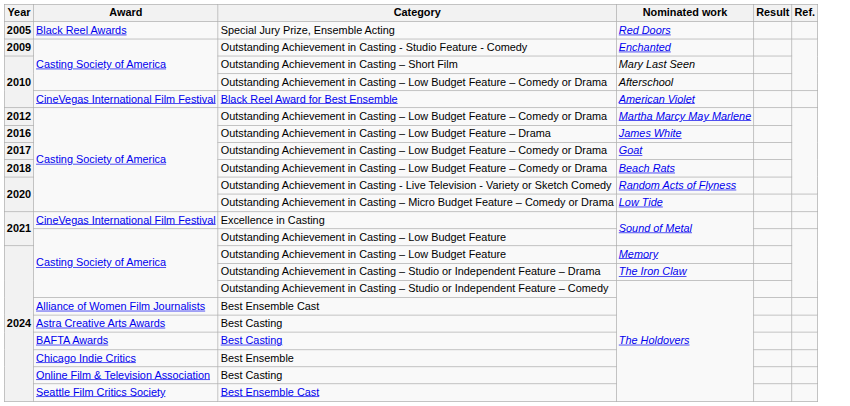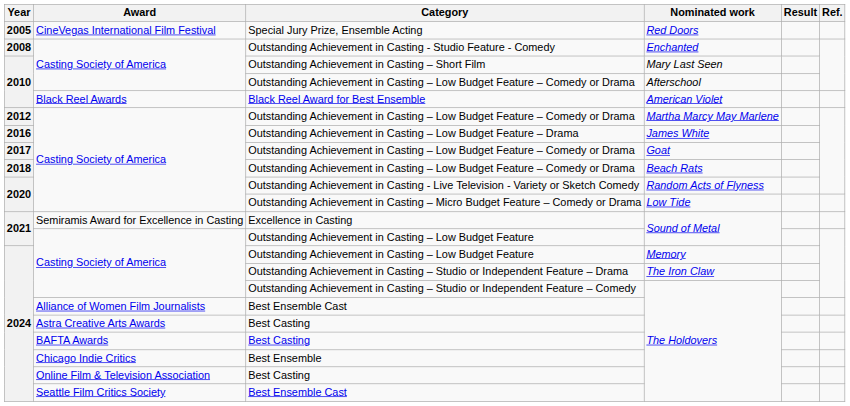 <table class="wikitable unsortable">
 <tr>
 <th>Year</th>
 <th>Award</th>
 <th>Category</th>
 <th>Nominated work</th>
 <th>Result</th>
 <th>Ref.</th>
 </tr>
 <tr>
 <th scope="row">2005</th>
-<td><a href='#'>Black Reel Awards</a></td>
+<td><a href='#'>CineVegas International Film Festival</a></td>
 <td>Special Jury Prize, Ensemble Acting</td>
 <td><em><a href='#'>Red Doors</a></em></td>
 <td></td>
 <td align="center"></td>
 </tr>
 <tr>
-<th scope="row">2009</th>
+<th scope="row">2008</th>
 <td rowspan="3"><a href='#'>Casting Society of America</a></td>
 <td>Outstanding Achievement in Casting - Studio Feature - Comedy</td>
 <td><em><a href='#'>Enchanted</a></em></td>
 <td></td>
 <td align="center" rowspan="3"></td>
 </tr>
 <tr>
 <th scope="row" rowspan="3">2010</th>
 <td>Outstanding Achievement in Casting – Short Film</td>
 <td><em>Mary Last Seen</em></td>
 <td></td>
 </tr>
 <tr>
 <td>Outstanding Achievement in Casting – Low Budget Feature – Comedy or Drama</td>
 <td><em>Afterschool</em></td>
 <td></td>
 </tr>
 <tr>
-<td><a href='#'>CineVegas International Film Festival</a></td>
+<td><a href='#'>Black Reel Awards</a></td>
 <td><a href='#'>Black Reel Award for Best Ensemble</a></td>
 <td><em><a href='#'>American Violet</a></em></td>
 <td></td>
 <td align="center"></td>
 </tr>
 <tr>
 <th scope="row">2012</th>
 <td rowspan="6"><a href='#'>Casting Society of America</a></td>
 <td>Outstanding Achievement in Casting – Low Budget Feature – Comedy or Drama</td>
 <td><em><a href='#'>Martha Marcy May Marlene</a></em></td>
 <td></td>
 <td rowspan="5" align="center"></td>
 </tr>
 <tr>
 <th scope="row">2016</th>
 <td>Outstanding Achievement in Casting – Low Budget Feature – Drama</td>
 <td><em><a href='#'>James White</a></em></td>
 <td></td>
 </tr>
 <tr>
 <th scope="row">2017</th>
 <td>Outstanding Achievement in Casting – Low Budget Feature – Comedy or Drama</td>
 <td><em><a href='#'>Goat</a></em></td>
 <td></td>
 </tr>
 <tr>
 <th scope="row">2018</th>
 <td>Outstanding Achievement in Casting – Low Budget Feature – Comedy or Drama</td>
 <td><em><a href='#'>Beach Rats</a></em></td>
 <td></td>
 </tr>
 <tr>
 <th scope="row" rowspan="2">2020</th>
 <td>Outstanding Achievement in Casting - Live Television - Variety or Sketch Comedy</td>
 <td><em><a href='#'>Random Acts of Flyness</a></em></td>
 <td></td>
 </tr>
 <tr>
 <td>Outstanding Achievement in Casting – Micro Budget Feature – Comedy or Drama</td>
 <td><em><a href='#'>Low Tide</a></em></td>
 <td></td>
 <td align="center"></td>
 </tr>
 <tr>
 <th scope="row" rowspan="2">2021</th>
-<td><a href='#'>CineVegas International Film Festival</a></td>
+<td>Semiramis Award for Excellence in Casting</td>
 <td>Excellence in Casting</td>
 <td rowspan="2"><em><a href='#'>Sound of Metal</a></em></td>
 <td></td>
 <td align="center"></td>
 </tr>
 <tr>
 <td rowspan="4"><a href='#'>Casting Society of America</a></td>
 <td>Outstanding Achievement in Casting – Low Budget Feature</td>
 <td></td>
 <td rowspan="4" align="center"></td>
 </tr>
 <tr>
 <th scope="row" rowspan="10">2024</th>
 <td>Outstanding Achievement in Casting – Low Budget Feature</td>
 <td><em><a href='#'>Memory</a></em></td>
 <td></td>
 </tr>
 <tr>
 <td>Outstanding Achievement in Casting – Studio or Independent Feature – Drama</td>
 <td><em><a href='#'>The Iron Claw</a></em></td>
 <td></td>
 </tr>
 <tr>
 <td>Outstanding Achievement in Casting – Studio or Independent Feature – Comedy</td>
 <td rowspan="7"><em><a href='#'>The Holdovers</a></em></td>
 <td></td>
 </tr>
 <tr>
 <td><a href='#'>Alliance of Women Film Journalists</a></td>
 <td>Best Ensemble Cast</td>
 <td></td>
 <td align="center"></td>
 </tr>
 <tr>
 <td><a href='#'>Astra Creative Arts Awards</a></td>
 <td>Best Casting</td>
 <td></td>
 <td align="center"></td>
 </tr>
 <tr>
 <td><a href='#'>BAFTA Awards</a></td>
 <td><a href='#'>Best Casting</a></td>
 <td></td>
 <td align="center"></td>
 </tr>
 <tr>
 <td><a href='#'>Chicago Indie Critics</a></td>
 <td>Best Ensemble</td>
 <td></td>
 <td align="center"></td>
 </tr>
 <tr>
 <td><a href='#'>Online Film & Television Association</a></td>
 <td>Best Casting</td>
 <td></td>
 <td align="center"></td>
 </tr>
 <tr>
 <td><a href='#'>Seattle Film Critics Society</a></td>
 <td><a href='#'>Best Ensemble Cast</a></td>
 <td></td>
 <td align="center"></td>
 </tr>
 </table>
